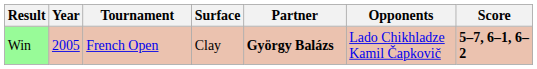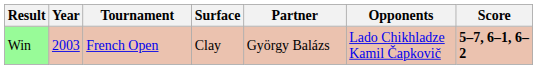 <table class="sortable wikitable">
 <tr>
 <th style="width:40px;">Result</th>
 <th style="width:30px;">Year</th>
 <th style="width:140px;">Tournament</th>
 <th style="width:50px;">Surface</th>
 <th style="width:150px;">Partner</th>
 <th style="width:150px;">Opponents</th>
 <th style="width:110px;" class="unsortable">Score</th>
 </tr>
 <tr style="background:#ebc2af;">
 <td style="background:#98fb98;">Win</td>
-<td><a href='#'>2005</a></td>
+<td><a href='#'>2003</a></td>
 <td><a href='#'>French Open</a></td>
 <td>Clay</td>
-<td><strong> György Balázs</strong></td>
+<td> György Balázs</td>
 <td> <a href='#'>Lado Chikhladze</a> <br>  <a href='#'>Kamil Čapkovič</a></td>
 <td><strong>5–7, 6–1, 6–2</strong></td>
 </tr>
 </table>
